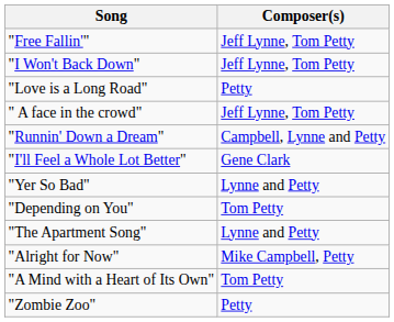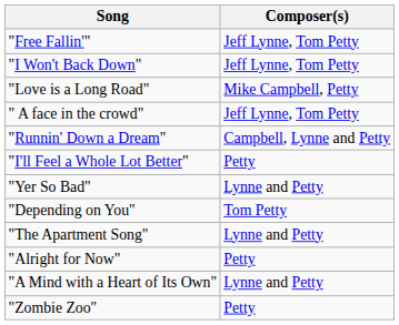 <table class="wikitable" border="1">
 <tr>
 <th>Song</th>
 <th>Composer(s)</th>
 </tr>
 <tr>
 <td>"<a href='#'>Free Fallin'</a>"</td>
 <td><a href='#'>Jeff Lynne</a>, <a href='#'>Tom Petty</a></td>
 </tr>
 <tr>
 <td>"<a href='#'>I Won't Back Down</a>"</td>
 <td><a href='#'>Jeff Lynne</a>, <a href='#'>Tom Petty</a></td>
 </tr>
 <tr>
 <td>"Love is a Long Road"</td>
-<td><a href='#'>Petty</a></td>
+<td><a href='#'>Mike Campbell</a>, <a href='#'>Petty</a></td>
 </tr>
 <tr>
 <td>" A face in the crowd"</td>
 <td><a href='#'>Jeff Lynne</a>, <a href='#'>Tom Petty</a></td>
 </tr>
 <tr>
 <td>"<a href='#'>Runnin' Down a Dream</a>"</td>
 <td><a href='#'>Campbell</a>, <a href='#'>Lynne</a> and <a href='#'>Petty</a></td>
 </tr>
 <tr>
 <td>"<a href='#'>I'll Feel a Whole Lot Better</a>"</td>
-<td><a href='#'>Gene Clark</a></td>
+<td><a href='#'>Petty</a></td>
 </tr>
 <tr>
 <td>"Yer So Bad"</td>
 <td><a href='#'>Lynne</a> and <a href='#'>Petty</a></td>
 </tr>
 <tr>
 <td>"Depending on You"</td>
 <td><a href='#'>Tom Petty</a></td>
 </tr>
 <tr>
 <td>"The Apartment Song"</td>
 <td><a href='#'>Lynne</a> and <a href='#'>Petty</a></td>
 </tr>
 <tr>
 <td>"Alright for Now"</td>
-<td><a href='#'>Mike Campbell</a>, <a href='#'>Petty</a></td>
+<td><a href='#'>Petty</a></td>
 </tr>
 <tr>
 <td>"A Mind with a Heart of Its Own"</td>
-<td><a href='#'>Tom Petty</a></td>
+<td><a href='#'>Lynne</a> and <a href='#'>Petty</a></td>
 </tr>
 <tr>
 <td>"Zombie Zoo"</td>
 <td><a href='#'>Petty</a></td>
 </tr>
 </table>
